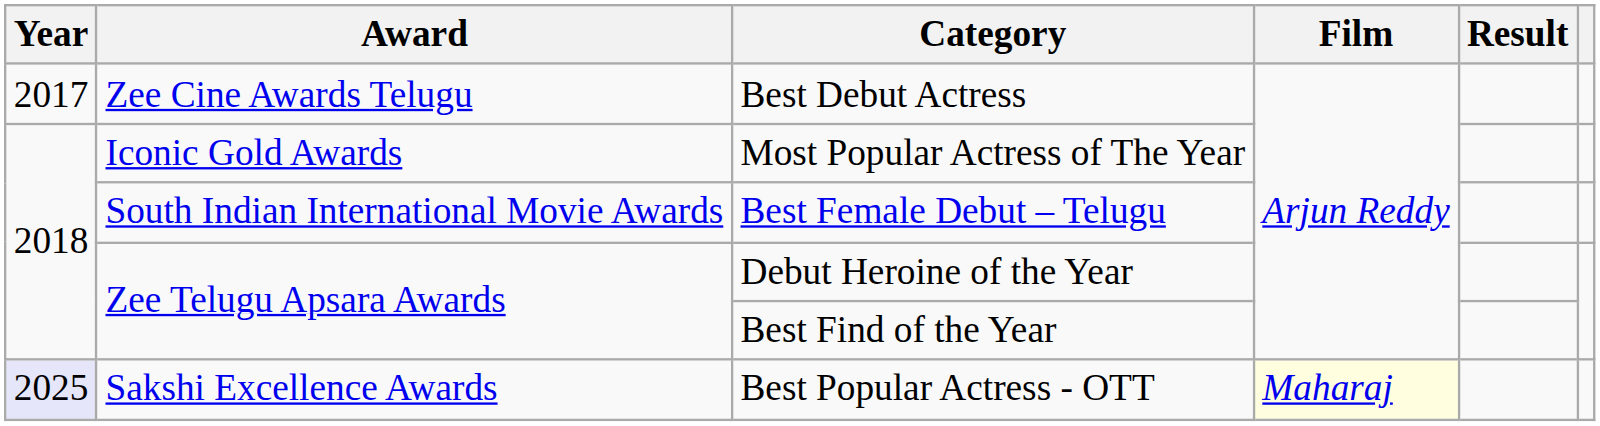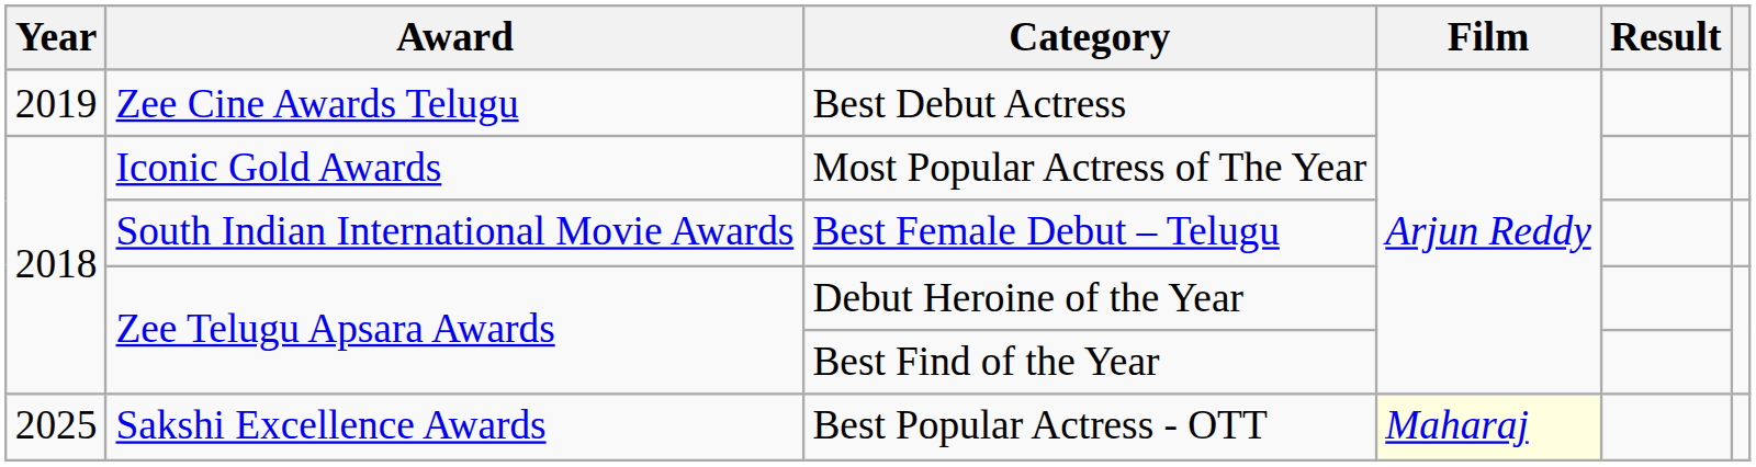 <table class="wikitable">
 <tr>
 <th scope="col">Year</th>
 <th scope="col">Award</th>
 <th scope="col">Category</th>
 <th scope="col">Film</th>
 <th scope="col">Result</th>
 <th scope="col" class="unsortable"></th>
 </tr>
 <tr>
-<td>2017</td>
+<td>2019</td>
 <td><a href='#'>Zee Cine Awards Telugu</a></td>
 <td>Best Debut Actress</td>
 <td rowspan="5"><em><a href='#'>Arjun Reddy</a></em></td>
 <td></td>
 <td></td>
 </tr>
 <tr>
 <td rowspan="4">2018</td>
 <td><a href='#'>Iconic Gold Awards</a></td>
 <td>Most Popular Actress of The Year</td>
 <td></td>
 <td></td>
 </tr>
 <tr>
 <td><a href='#'>South Indian International Movie Awards</a></td>
 <td><a href='#'>Best Female Debut – Telugu</a></td>
 <td></td>
 <td></td>
 </tr>
 <tr>
 <td rowspan="2"><a href='#'>Zee Telugu Apsara Awards</a></td>
 <td>Debut Heroine of the Year</td>
 <td></td>
 <td rowspan="2"></td>
 </tr>
 <tr>
 <td>Best Find of the Year</td>
 <td></td>
 </tr>
 <tr>
-<td style="background: lavender;">2025</td>
+<td>2025</td>
 <td><a href='#'>Sakshi Excellence Awards</a></td>
 <td>Best Popular Actress - OTT</td>
 <td style="background: lightyellow;"><em><a href='#'>Maharaj</a></em></td>
 <td></td>
 <td></td>
 </tr>
 </table>
